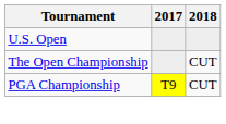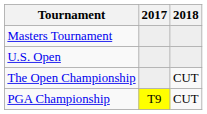 <table class="wikitable" style="font-size:95%;text-align:center;">
 <tr>
 <th>Tournament</th>
 <th>2017</th>
 <th>2018</th>
+</tr>
+<tr>
+<td align=left><a href='#'>Masters Tournament</a></td>
+<td style="background:#eeeeee;"></td>
+<td style="background:#eeeeee;"></td>
 </tr>
 <tr>
 <td align=left><a href='#'>U.S. Open</a></td>
 <td style="background:#eeeeee;"></td>
 <td style="background:#eeeeee;"></td>
 </tr>
 <tr>
 <td align=left><a href='#'>The Open Championship</a></td>
 <td style="background:#eeeeee;"></td>
 <td>CUT</td>
 </tr>
 <tr>
 <td align=left><a href='#'>PGA Championship</a></td>
 <td style="background:yellow;">T9</td>
 <td>CUT</td>
 </tr>
 </table>
